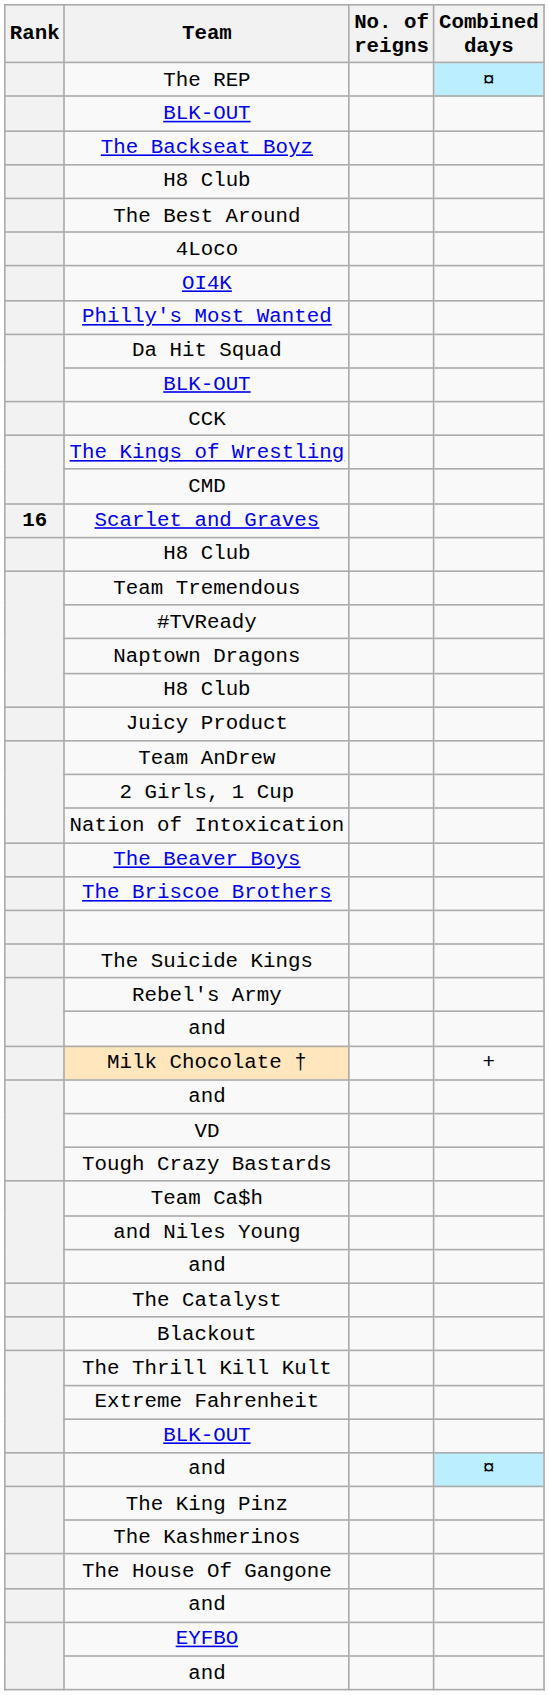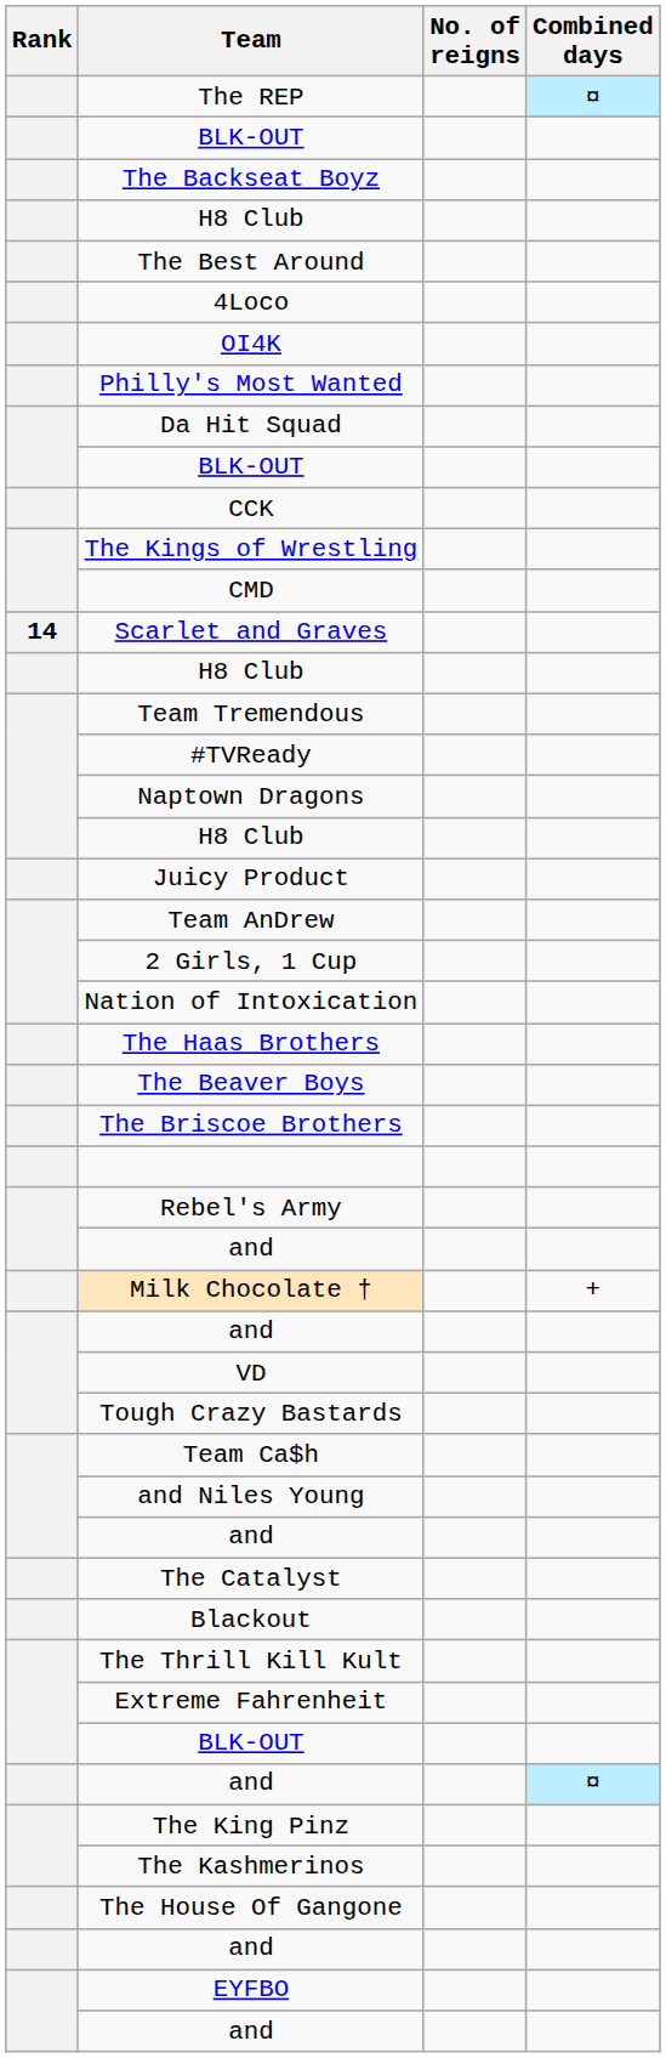 <table class="wikitable sortable" style="text-align: center">
 <tr>
 <th>Rank</th>
 <th>Team</th>
 <th>No. of<br>reigns</th>
 <th>Combined<br>days</th>
 </tr>
 <tr>
 <th></th>
 <td>The REP <br></td>
 <td></td>
 <td style="background-color:#bbeeff">¤</td>
 </tr>
 <tr>
 <th></th>
 <td {{sort><a href='#'>BLK-OUT</a> <br></td>
 <td></td>
 <td></td>
 </tr>
 <tr>
 <th></th>
 <td {{sort><a href='#'>The Backseat Boyz</a> <br></td>
 <td></td>
 <td></td>
 </tr>
 <tr>
 <th></th>
 <td {{sort>H8 Club <br></td>
 <td></td>
 <td></td>
 </tr>
 <tr>
 <th></th>
 <td {{sort>The Best Around <br></td>
 <td></td>
 <td></td>
 </tr>
 <tr>
 <th></th>
 <td>4Loco<br></td>
 <td></td>
 <td></td>
 </tr>
 <tr>
 <th></th>
 <td><a href='#'>OI4K</a><br></td>
 <td></td>
 <td></td>
 </tr>
 <tr>
 <th></th>
 <td><a href='#'>Philly's Most Wanted</a><br></td>
 <td></td>
 <td></td>
 </tr>
 <tr>
 <th rowspan=2></th>
 <td>Da Hit Squad<br></td>
 <td></td>
 <td></td>
 </tr>
 <tr>
 <td><a href='#'>BLK-OUT</a><br></td>
 <td></td>
 <td></td>
 </tr>
 <tr>
 <th></th>
 <td>CCK<br></td>
 <td></td>
 <td></td>
 </tr>
 <tr>
 <th rowspan=2></th>
 <td><a href='#'>The Kings of Wrestling</a><br></td>
 <td></td>
 <td></td>
 </tr>
 <tr>
 <td>CMD <br></td>
 <td></td>
 <td {{sort></td>
 </tr>
 <tr>
-<th>16</th>
+<th>14</th>
 <td><a href='#'>Scarlet and Graves</a><br></td>
 <td></td>
 <td></td>
 </tr>
 <tr>
 <th></th>
 <td>H8 Club<br></td>
 <td></td>
 <td></td>
 </tr>
 <tr>
 <th rowspan=4></th>
 <td>Team Tremendous<br></td>
 <td></td>
 <td></td>
 </tr>
 <tr>
 <td>#TVReady<br></td>
 <td></td>
 <td></td>
 </tr>
 <tr>
 <td>Naptown Dragons<br></td>
 <td></td>
 <td></td>
 </tr>
 <tr>
 <td>H8 Club<br></td>
 <td></td>
 <td></td>
 </tr>
 <tr>
 <th></th>
 <td>Juicy Product <br></td>
 <td></td>
 <td></td>
 </tr>
 <tr>
 <th rowspan=3></th>
 <td>Team AnDrew <br></td>
 <td></td>
 <td></td>
 </tr>
 <tr>
 <td>2 Girls, 1 Cup <br></td>
 <td></td>
 <td></td>
 </tr>
 <tr>
 <td>Nation of Intoxication <br></td>
 <td></td>
 <td></td>
 </tr>
 <tr>
 <th></th>
+<td><a href='#'>The Haas Brothers</a> <br></td>
+<td></td>
+<td></td>
+</tr>
+<tr>
+<th></th>
 <td><a href='#'>The Beaver Boys</a> <br></td>
 <td></td>
 <td></td>
 </tr>
 <tr>
 <th></th>
 <td><a href='#'>The Briscoe Brothers</a> <br></td>
 <td></td>
 <td></td>
 </tr>
 <tr>
 <th></th>
 <td> <br></td>
-<td></td>
-<td></td>
-</tr>
-<tr>
-<th></th>
-<td>The Suicide Kings <br></td>
 <td></td>
 <td></td>
 </tr>
 <tr>
 <th rowspan=2></th>
 <td>Rebel's Army <br></td>
 <td></td>
 <td></td>
 </tr>
 <tr>
 <td> and </td>
 <td></td>
 <td></td>
 </tr>
 <tr>
 <th></th>
 <td style="background-color:#FFE6BD"{{sortname>Milk Chocolate † <br></td>
 <td></td>
 <td>+</td>
 </tr>
 <tr>
 <th rowspan=3></th>
 <td> and </td>
 <td></td>
 <td></td>
 </tr>
 <tr>
 <td>VD<br></td>
 <td></td>
 <td></td>
 </tr>
 <tr>
 <td>Tough Crazy Bastards <br></td>
 <td></td>
 <td></td>
 </tr>
 <tr>
 <th rowspan=3></th>
 <td>Team Ca$h <br></td>
 <td></td>
 <td></td>
 </tr>
 <tr>
 <td> and Niles Young</td>
 <td></td>
 <td></td>
 </tr>
 <tr>
 <td> and </td>
 <td></td>
 <td></td>
 </tr>
 <tr>
 <th></th>
 <td>The Catalyst<br></td>
 <td></td>
 <td></td>
 </tr>
 <tr>
 <th></th>
 <td>Blackout <br></td>
 <td></td>
 <td></td>
 </tr>
 <tr>
 <th rowspan=3></th>
 <td>The Thrill Kill Kult <br></td>
 <td></td>
 <td></td>
 </tr>
 <tr>
 <td>Extreme Fahrenheit <br></td>
 <td></td>
 <td></td>
 </tr>
 <tr>
 <td><a href='#'>BLK-OUT</a><br></td>
 <td></td>
 <td></td>
 </tr>
 <tr>
 <th></th>
 <td> and </td>
 <td></td>
 <td style="background-color:#bbeeff">¤</td>
 </tr>
 <tr>
 <th rowspan=2></th>
 <td>The King Pinz <br></td>
 <td></td>
 <td></td>
 </tr>
 <tr>
 <td>The Kashmerinos <br></td>
 <td></td>
 <td></td>
 </tr>
 <tr>
 <th></th>
 <td>The House Of Gangone<br></td>
 <td></td>
 <td></td>
 </tr>
 <tr>
 <th></th>
 <td> and </td>
 <td></td>
 <td></td>
 </tr>
 <tr>
 <th rowspan=2></th>
 <td><a href='#'>EYFBO</a> <br></td>
 <td></td>
 <td></td>
 </tr>
 <tr>
 <td> and </td>
 <td></td>
 <td></td>
 </tr>
 </table>
